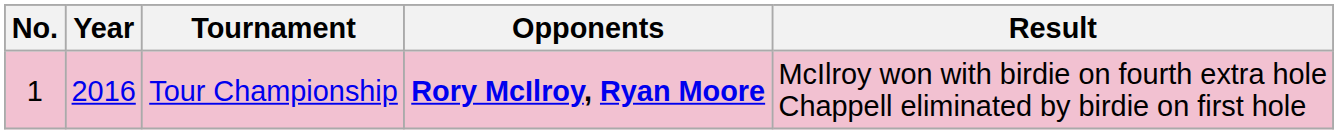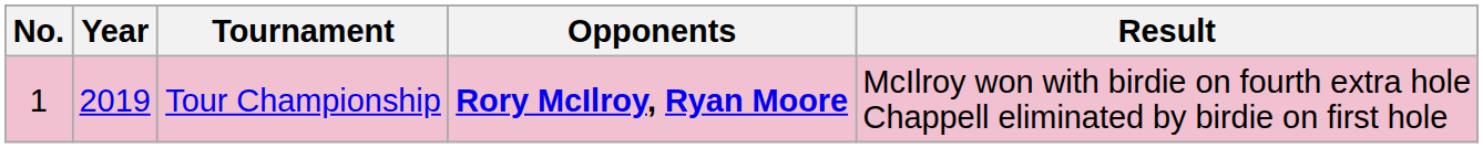 <table class="wikitable" style="font-size:95%;">
 <tr>
 <th>No.</th>
 <th>Year</th>
 <th>Tournament</th>
 <th>Opponents</th>
 <th>Result</th>
 </tr>
 <tr style="background:#F2C1D1;">
 <td align=center>1</td>
-<td><a href='#'>2016</a></td>
+<td><a href='#'>2019</a></td>
 <td><a href='#'>Tour Championship</a></td>
 <td><strong> <a href='#'>Rory McIlroy</a>,  <a href='#'>Ryan Moore</a></strong></td>
 <td>McIlroy won with birdie on fourth extra hole<br>Chappell eliminated by birdie on first hole</td>
 </tr>
 </table>
